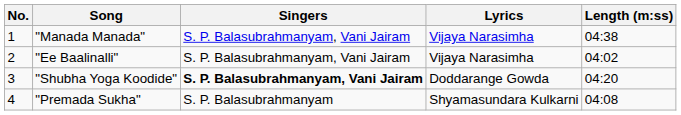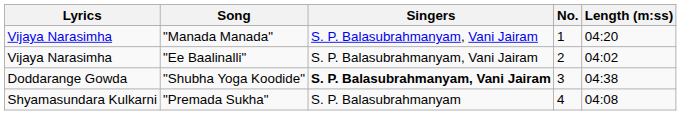 <table class="wikitable" style="font-size:95%;">
 <tr>
-<th>No.</th>
+<th>Lyrics</th>
 <th>Song</th>
 <th>Singers</th>
-<th>Lyrics</th>
+<th>No.</th>
 <th>Length (m:ss)</th>
 </tr>
 <tr>
-<td>1</td>
+<td><a href='#'>Vijaya Narasimha</a></td>
 <td>"Manada Manada"</td>
 <td><a href='#'>S. P. Balasubrahmanyam</a>, <a href='#'>Vani Jairam</a></td>
-<td><a href='#'>Vijaya Narasimha</a></td>
+<td>1</td>
+<td>04:20</td>
+</tr>
+<tr>
+<td>Vijaya Narasimha</td>
+<td>"Ee Baalinalli"</td>
+<td>S. P. Balasubrahmanyam, Vani Jairam</td>
+<td>2</td>
+<td>04:02</td>
+</tr>
+<tr>
+<td>Doddarange Gowda</td>
+<td>"Shubha Yoga Koodide"</td>
+<td><strong>S. P. Balasubrahmanyam, Vani Jairam</strong></td>
+<td>3</td>
 <td>04:38</td>
 </tr>
 <tr>
-<td>2</td>
-<td>"Ee Baalinalli"</td>
-<td>S. P. Balasubrahmanyam, Vani Jairam</td>
-<td>Vijaya Narasimha</td>
-<td>04:02</td>
-</tr>
-<tr>
-<td>3</td>
-<td>"Shubha Yoga Koodide"</td>
-<td><strong>S. P. Balasubrahmanyam, Vani Jairam</strong></td>
-<td>Doddarange Gowda</td>
-<td>04:20</td>
-</tr>
-<tr>
-<td>4</td>
+<td>Shyamasundara Kulkarni</td>
 <td>"Premada Sukha"</td>
 <td>S. P. Balasubrahmanyam</td>
-<td>Shyamasundara Kulkarni</td>
+<td>4</td>
 <td>04:08</td>
 </tr>
 </table>
